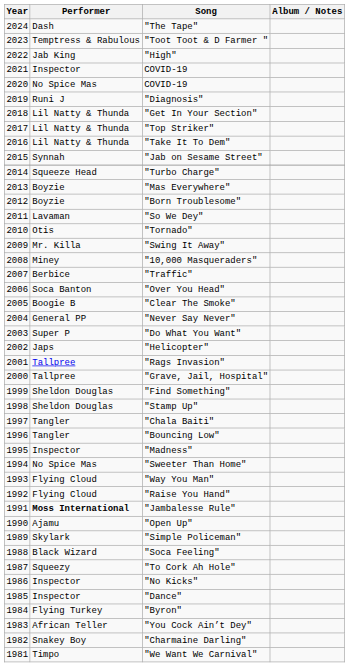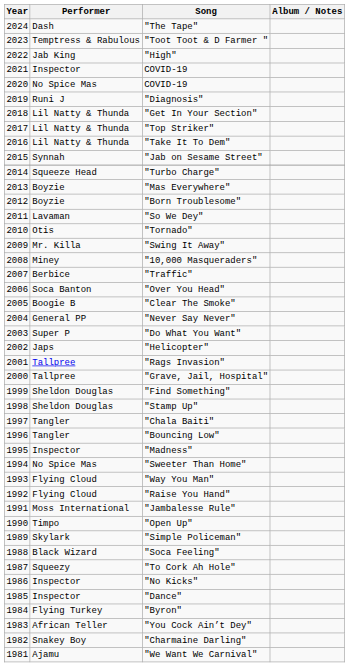 <table class="wikitable sortable">
 <tr>
 <th>Year</th>
 <th>Performer</th>
 <th>Song</th>
 <th>Album / Notes</th>
 </tr>
 <tr>
 <td>2024</td>
 <td>Dash</td>
 <td>"The Tape"</td>
 <td></td>
 </tr>
 <tr>
 <td>2023</td>
 <td>Temptress & Rabulous</td>
 <td>"Toot Toot & D Farmer "</td>
 <td></td>
 </tr>
 <tr>
 <td>2022</td>
 <td>Jab King</td>
 <td>"High"</td>
 <td></td>
 </tr>
 <tr>
 <td>2021</td>
 <td>Inspector</td>
 <td>COVID-19</td>
 <td></td>
 </tr>
 <tr>
 <td>2020</td>
 <td>No Spice Mas</td>
 <td>COVID-19</td>
 <td></td>
 </tr>
 <tr>
 <td>2019</td>
 <td>Runi J</td>
 <td>"Diagnosis"</td>
 <td></td>
 </tr>
 <tr>
 <td>2018</td>
 <td>Lil Natty & Thunda</td>
 <td>"Get In Your Section"</td>
 <td></td>
 </tr>
 <tr>
 <td>2017</td>
 <td>Lil Natty & Thunda</td>
 <td>"Top Striker"</td>
 <td></td>
 </tr>
 <tr>
 <td>2016</td>
 <td>Lil Natty & Thunda</td>
 <td>"Take It To Dem"</td>
 <td></td>
 </tr>
 <tr>
 <td>2015</td>
 <td>Synnah</td>
 <td>"Jab on Sesame Street"</td>
 <td></td>
 </tr>
 <tr>
 </tr>
 <tr>
 <td>2014</td>
 <td>Squeeze Head</td>
 <td>"Turbo Charge"</td>
 <td></td>
 </tr>
 <tr>
 <td>2013</td>
 <td>Boyzie</td>
 <td>"Mas Everywhere"</td>
 <td></td>
 </tr>
 <tr>
 <td>2012</td>
 <td>Boyzie</td>
 <td>"Born Troublesome"</td>
 <td></td>
 </tr>
 <tr>
 <td>2011</td>
 <td>Lavaman</td>
 <td>"So We Dey"</td>
 <td></td>
 </tr>
 <tr>
 <td>2010</td>
 <td>Otis</td>
 <td>"Tornado"</td>
 <td></td>
 </tr>
 <tr>
 <td>2009</td>
 <td>Mr. Killa</td>
 <td>"Swing It Away"</td>
 <td></td>
 </tr>
 <tr>
 <td>2008</td>
 <td>Miney</td>
 <td>"10,000 Masqueraders"</td>
 <td></td>
 </tr>
 <tr>
 <td>2007</td>
 <td>Berbice</td>
 <td>"Traffic"</td>
 <td></td>
 </tr>
 <tr>
 <td>2006</td>
 <td>Soca Banton</td>
 <td>"Over You Head"</td>
 <td></td>
 </tr>
 <tr>
 <td>2005</td>
 <td>Boogie B</td>
 <td>"Clear The Smoke"</td>
 <td></td>
 </tr>
 <tr>
 <td>2004</td>
 <td>General PP</td>
 <td>"Never Say Never"</td>
 <td></td>
 </tr>
 <tr>
 <td>2003</td>
 <td>Super P</td>
 <td>"Do What You Want"</td>
 <td></td>
 </tr>
 <tr>
 <td>2002</td>
 <td>Japs</td>
 <td>"Helicopter"</td>
 <td></td>
 </tr>
 <tr>
 <td>2001</td>
 <td><a href='#'>Tallpree</a></td>
 <td>"Rags Invasion"</td>
 <td></td>
 </tr>
 <tr>
 <td>2000</td>
 <td>Tallpree</td>
 <td>"Grave, Jail, Hospital"</td>
 <td></td>
 </tr>
 <tr>
 <td>1999</td>
 <td>Sheldon Douglas</td>
 <td>"Find Something"</td>
 <td></td>
 </tr>
 <tr>
 <td>1998</td>
 <td>Sheldon Douglas</td>
 <td>"Stamp Up"</td>
 <td></td>
 </tr>
 <tr>
 <td>1997</td>
 <td>Tangler</td>
 <td>"Chala Baiti"</td>
 <td></td>
 </tr>
 <tr>
 <td>1996</td>
 <td>Tangler</td>
 <td>"Bouncing Low"</td>
 <td></td>
 </tr>
 <tr>
 <td>1995</td>
 <td>Inspector</td>
 <td>"Madness"</td>
 <td></td>
 </tr>
 <tr>
 <td>1994</td>
 <td>No Spice Mas</td>
 <td>"Sweeter Than Home"</td>
 <td></td>
 </tr>
 <tr>
 <td>1993</td>
 <td>Flying Cloud</td>
 <td>"Way You Man"</td>
 <td></td>
 </tr>
 <tr>
 <td>1992</td>
 <td>Flying Cloud</td>
 <td>"Raise You Hand"</td>
 <td></td>
 </tr>
 <tr>
 <td>1991</td>
-<td><strong>Moss International</strong></td>
+<td>Moss International</td>
 <td>"Jambalesse Rule"</td>
 <td></td>
 </tr>
 <tr>
 <td>1990</td>
-<td>Ajamu</td>
+<td>Timpo</td>
 <td>"Open Up"</td>
 <td></td>
 </tr>
 <tr>
 <td>1989</td>
 <td>Skylark</td>
 <td>"Simple Policeman"</td>
 <td></td>
 </tr>
 <tr>
 <td>1988</td>
 <td>Black Wizard</td>
 <td>"Soca Feeling"</td>
 <td></td>
 </tr>
 <tr>
 <td>1987</td>
 <td>Squeezy</td>
 <td>"To Cork Ah Hole"</td>
 <td></td>
 </tr>
 <tr>
 <td>1986</td>
 <td>Inspector</td>
 <td>"No Kicks"</td>
 <td></td>
 </tr>
 <tr>
 <td>1985</td>
 <td>Inspector</td>
 <td>"Dance"</td>
 <td></td>
 </tr>
 <tr>
 <td>1984</td>
 <td>Flying Turkey</td>
 <td>"Byron"</td>
 <td></td>
 </tr>
 <tr>
 <td>1983</td>
 <td>African Teller</td>
 <td>"You Cock Ain’t Dey"</td>
 <td></td>
 </tr>
 <tr>
 <td>1982</td>
 <td>Snakey Boy</td>
 <td>"Charmaine Darling"</td>
 <td></td>
 </tr>
 <tr>
 <td>1981</td>
-<td>Timpo</td>
+<td>Ajamu</td>
 <td>"We Want We Carnival"</td>
 <td></td>
 </tr>
 </table>
